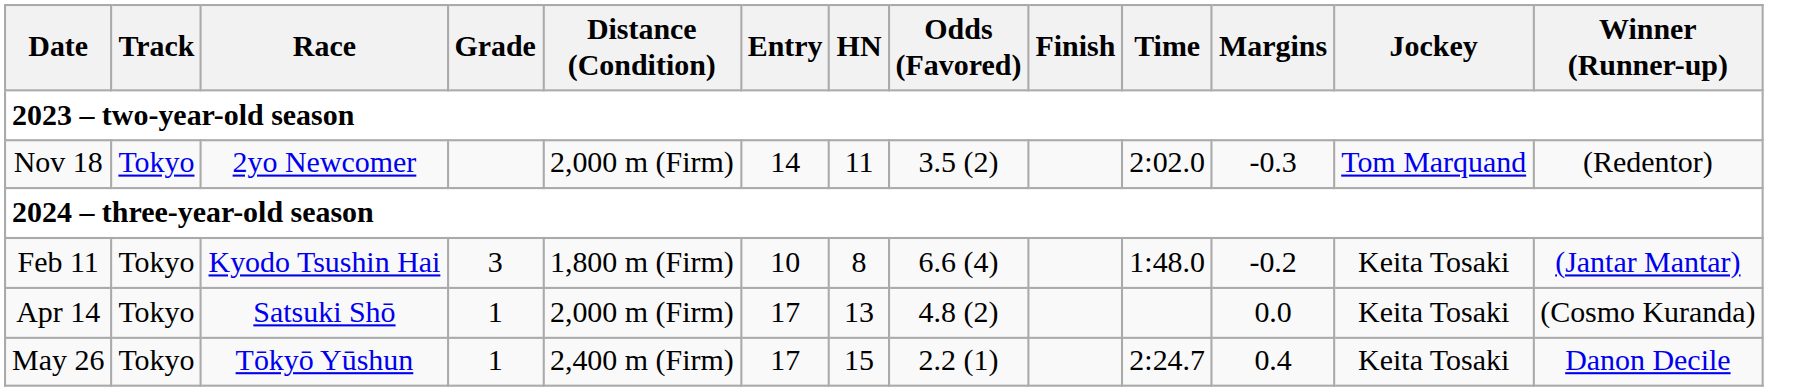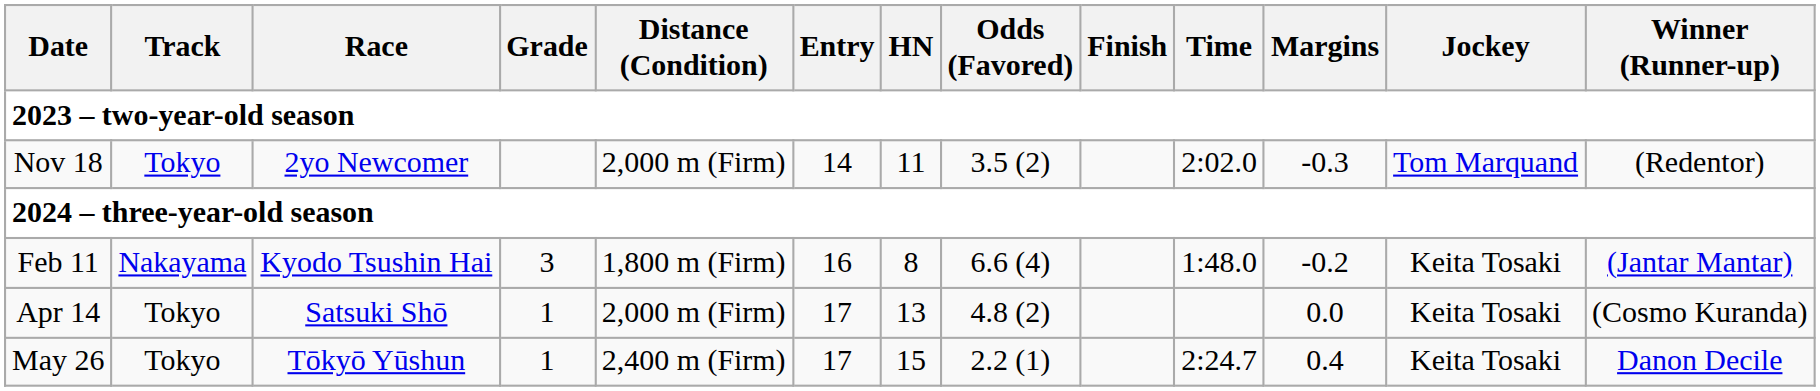 <table class="wikitable" style="border-collapse: collapse; font-size: 90%; text-align: center; white-space: nowrap">
 <tr>
 <th>Date</th>
 <th>Track</th>
 <th>Race</th>
 <th>Grade</th>
 <th>Distance<br>(Condition)</th>
 <th>Entry</th>
 <th>HN</th>
 <th>Odds<br>(Favored)</th>
 <th>Finish</th>
 <th>Time</th>
 <th>Margins</th>
 <th>Jockey</th>
 <th>Winner<br>(Runner-up)</th>
 </tr>
 <tr style="background-color:white">
 <td colspan="13" align="left"><strong>2023 – two-year-old season</strong></td>
 </tr>
 <tr>
 <td>Nov 18</td>
 <td><a href='#'>Tokyo</a></td>
 <td><a href='#'>2yo Newcomer</a></td>
 <td></td>
 <td>2,000 m (Firm)</td>
 <td>14</td>
 <td>11</td>
 <td>3.5 (2)</td>
 <td></td>
 <td>2:02.0</td>
 <td>-0.3</td>
 <td><a href='#'>Tom Marquand</a></td>
 <td>(Redentor)</td>
 </tr>
 <tr style="background-color:white">
 <td colspan="13" align="left"><strong>2024 – three-year-old season</strong></td>
 </tr>
 <tr>
 <td>Feb 11</td>
-<td>Tokyo</td>
+<td><a href='#'>Nakayama</a></td>
 <td><a href='#'>Kyodo Tsushin Hai</a></td>
 <td>3</td>
 <td>1,800 m (Firm)</td>
-<td>10</td>
+<td>16</td>
 <td>8</td>
 <td>6.6 (4)</td>
 <td></td>
 <td>1:48.0</td>
 <td>-0.2</td>
 <td>Keita Tosaki</td>
 <td><a href='#'>(Jantar Mantar)</a></td>
 </tr>
 <tr>
 <td>Apr 14</td>
 <td>Tokyo</td>
 <td><a href='#'>Satsuki Shō</a></td>
 <td>1</td>
 <td>2,000 m (Firm)</td>
 <td>17</td>
 <td>13</td>
 <td>4.8 (2)</td>
 <td></td>
 <td></td>
 <td>0.0</td>
 <td>Keita Tosaki</td>
 <td>(Cosmo Kuranda)</td>
 </tr>
 <tr>
 <td>May 26</td>
 <td>Tokyo</td>
 <td><a href='#'>Tōkyō Yūshun</a></td>
 <td>1</td>
 <td>2,400 m (Firm)</td>
 <td>17</td>
 <td>15</td>
 <td>2.2 (1)</td>
 <td></td>
 <td>2:24.7</td>
 <td>0.4</td>
 <td>Keita Tosaki</td>
 <td><a href='#'>Danon Decile</a></td>
 </tr>
 </table>
